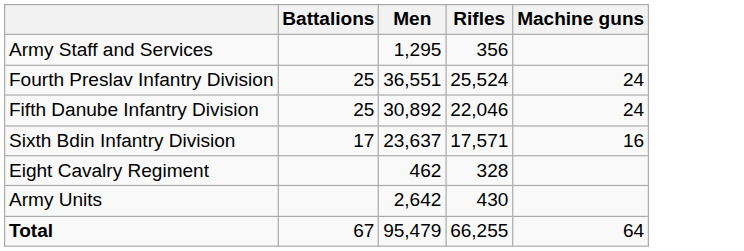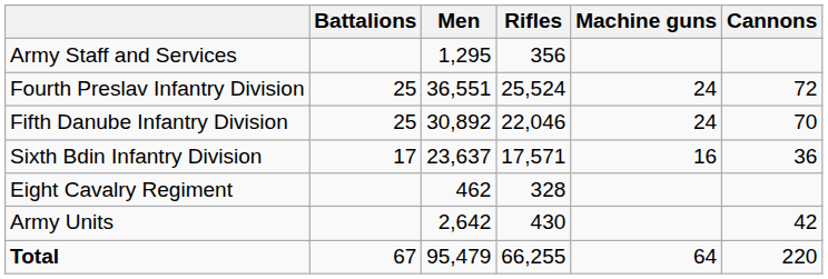 <table class="wikitable">
 <tr>
 <th></th>
 <th>Battalions</th>
 <th>Men</th>
 <th>Rifles</th>
 <th>Machine guns</th>
+<th>Cannons</th>
 </tr>
 <tr>
 <td>Army Staff and Services</td>
 <td></td>
 <td align="right">1,295</td>
 <td align="right">356</td>
+<td></td>
 <td></td>
 </tr>
 <tr>
 <td>Fourth Preslav Infantry Division</td>
 <td align="right">25</td>
 <td align="right">36,551</td>
 <td align="right">25,524</td>
 <td align="right">24</td>
+<td align="right">72</td>
 </tr>
 <tr>
 <td>Fifth Danube Infantry Division</td>
 <td align="right">25</td>
 <td align="right">30,892</td>
 <td align="right">22,046</td>
 <td align="right">24</td>
+<td align="right">70</td>
 </tr>
 <tr>
 <td>Sixth Bdin Infantry Division</td>
 <td align="right">17</td>
 <td align="right">23,637</td>
 <td align="right">17,571</td>
 <td align="right">16</td>
+<td align="right">36</td>
 </tr>
 <tr>
 <td>Eight Cavalry Regiment</td>
 <td align="right"></td>
 <td align="right">462</td>
 <td align="right">328</td>
+<td align="right"></td>
 <td align="right"></td>
 </tr>
 <tr>
 <td>Army Units</td>
 <td align="right"></td>
 <td align="right">2,642</td>
 <td align="right">430</td>
 <td align="right"></td>
+<td align="right">42</td>
 </tr>
 <tr>
 <td><strong>Total</strong></td>
 <td align="right">67</td>
 <td align="right">95,479</td>
 <td align="right">66,255</td>
 <td align="right">64</td>
+<td align="right">220</td>
 </tr>
 </table>
